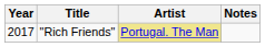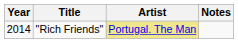 <table class="wikitable">
 <tr>
 <th>Year</th>
 <th>Title</th>
 <th>Artist</th>
 <th>Notes</th>
 </tr>
 <tr>
-<td>2017</td>
+<td>2014</td>
 <td>"Rich Friends"</td>
 <td style="background: khaki;"><a href='#'>Portugal. The Man</a></td>
 <td></td>
 </tr>
 </table>
